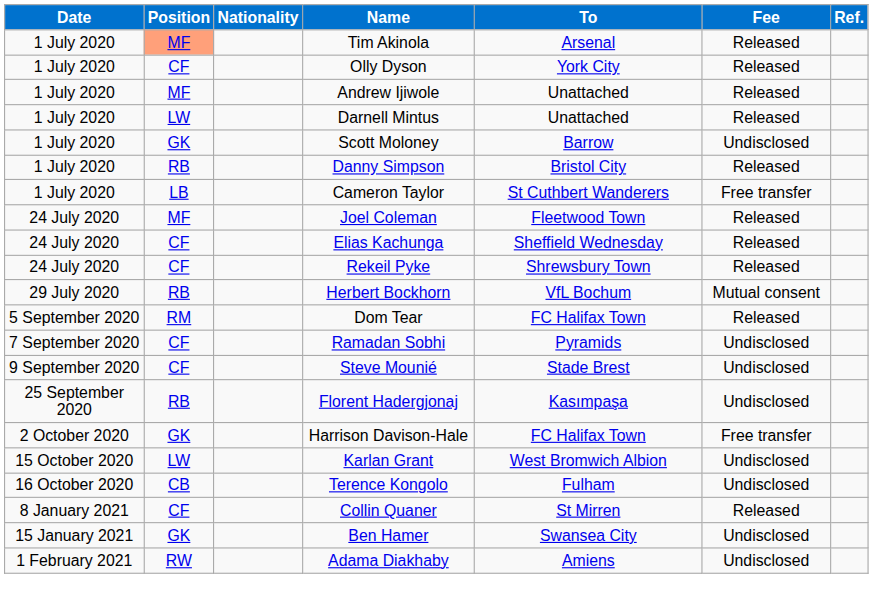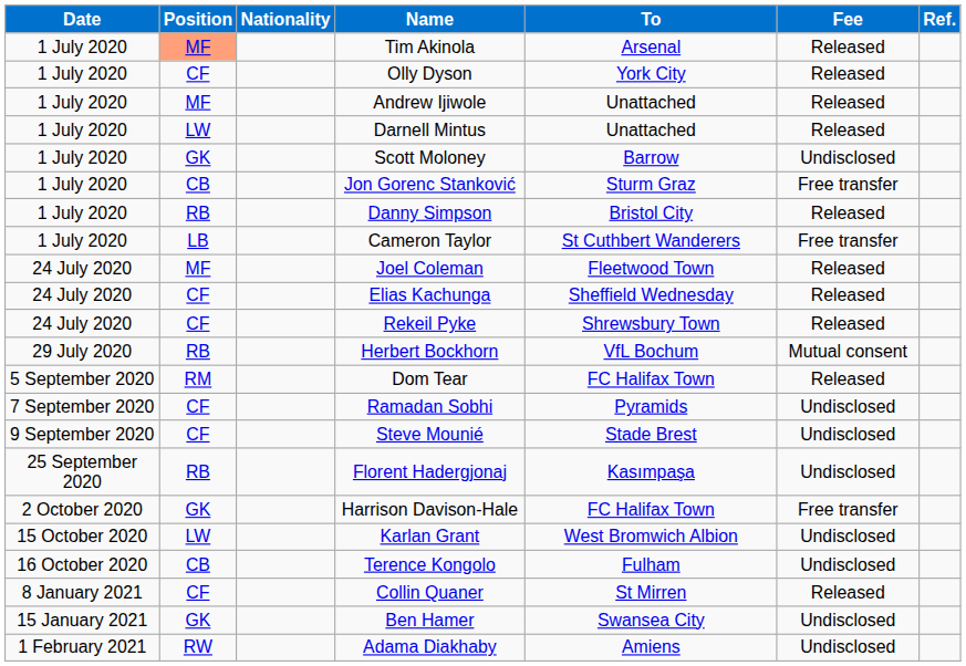 <table class="wikitable"  style="text-align:center; font-size:90%; ">
 <tr>
 <th style="background:#0072ce; color:#FFFFFF; width:120px;">Date</th>
 <th style="background:#0072ce; color:#FFFFFF; width:50px;">Position</th>
 <th style="background:#0072ce; color:#FFFFFF; width:50px;">Nationality</th>
 <th style="background:#0072ce; color:#FFFFFF; width:150px;">Name</th>
 <th style="background:#0072ce; color:#FFFFFF; width:200px;">To</th>
 <th style="background:#0072ce; color:#FFFFFF; width:110px;">Fee</th>
 <th style="background:#0072ce; color:#FFFFFF; width:25px;">Ref.</th>
 </tr>
 <tr>
 <td>1 July 2020</td>
 <td style="background: lightsalmon;"><a href='#'>MF</a></td>
 <td></td>
 <td>Tim Akinola</td>
 <td> <a href='#'>Arsenal</a></td>
 <td>Released</td>
 <td></td>
 </tr>
 <tr>
 <td>1 July 2020</td>
 <td><a href='#'>CF</a></td>
 <td></td>
 <td>Olly Dyson</td>
 <td> <a href='#'>York City</a></td>
 <td>Released</td>
 <td></td>
 </tr>
 <tr>
 <td>1 July 2020</td>
 <td><a href='#'>MF</a></td>
 <td></td>
 <td>Andrew Ijiwole</td>
 <td> Unattached</td>
 <td>Released</td>
 <td></td>
 </tr>
 <tr>
 <td>1 July 2020</td>
 <td><a href='#'>LW</a></td>
 <td></td>
 <td>Darnell Mintus</td>
 <td> Unattached</td>
 <td>Released</td>
 <td></td>
 </tr>
 <tr>
 <td>1 July 2020</td>
 <td><a href='#'>GK</a></td>
 <td></td>
 <td>Scott Moloney</td>
 <td> <a href='#'>Barrow</a></td>
 <td>Undisclosed</td>
+<td></td>
+</tr>
+<tr>
+<td>1 July 2020</td>
+<td><a href='#'>CB</a></td>
+<td></td>
+<td><a href='#'>Jon Gorenc Stanković</a></td>
+<td> <a href='#'>Sturm Graz</a></td>
+<td>Free transfer</td>
 <td></td>
 </tr>
 <tr>
 <td>1 July 2020</td>
 <td><a href='#'>RB</a></td>
 <td></td>
 <td><a href='#'>Danny Simpson</a></td>
 <td> <a href='#'>Bristol City</a></td>
 <td>Released</td>
 <td></td>
 </tr>
 <tr>
 <td>1 July 2020</td>
 <td><a href='#'>LB</a></td>
 <td></td>
 <td>Cameron Taylor</td>
 <td> <a href='#'>St Cuthbert Wanderers</a></td>
 <td>Free transfer</td>
 <td></td>
 </tr>
 <tr>
 <td>24 July 2020</td>
 <td><a href='#'>MF</a></td>
 <td></td>
 <td><a href='#'>Joel Coleman</a></td>
 <td> <a href='#'>Fleetwood Town</a></td>
 <td>Released</td>
 <td></td>
 </tr>
 <tr>
 <td>24 July 2020</td>
 <td><a href='#'>CF</a></td>
 <td></td>
 <td><a href='#'>Elias Kachunga</a></td>
 <td> <a href='#'>Sheffield Wednesday</a></td>
 <td>Released</td>
 <td></td>
 </tr>
 <tr>
 <td>24 July 2020</td>
 <td><a href='#'>CF</a></td>
 <td></td>
 <td><a href='#'>Rekeil Pyke</a></td>
 <td> <a href='#'>Shrewsbury Town</a></td>
 <td>Released</td>
 <td></td>
 </tr>
 <tr>
 <td>29 July 2020</td>
 <td><a href='#'>RB</a></td>
 <td></td>
 <td><a href='#'>Herbert Bockhorn</a></td>
 <td> <a href='#'>VfL Bochum</a></td>
 <td>Mutual consent</td>
 <td></td>
 </tr>
 <tr>
 <td>5 September 2020</td>
 <td><a href='#'>RM</a></td>
 <td></td>
 <td>Dom Tear</td>
 <td> <a href='#'>FC Halifax Town</a></td>
 <td>Released</td>
 <td></td>
 </tr>
 <tr>
 <td>7 September 2020</td>
 <td><a href='#'>CF</a></td>
 <td></td>
 <td><a href='#'>Ramadan Sobhi</a></td>
 <td> <a href='#'>Pyramids</a></td>
 <td>Undisclosed</td>
 <td></td>
 </tr>
 <tr>
 <td>9 September 2020</td>
 <td><a href='#'>CF</a></td>
 <td></td>
 <td><a href='#'>Steve Mounié</a></td>
 <td> <a href='#'>Stade Brest</a></td>
 <td>Undisclosed</td>
 <td></td>
 </tr>
 <tr>
 <td>25 September 2020</td>
 <td><a href='#'>RB</a></td>
 <td></td>
 <td><a href='#'>Florent Hadergjonaj</a></td>
 <td> <a href='#'>Kasımpaşa</a></td>
 <td>Undisclosed</td>
 <td></td>
 </tr>
 <tr>
 <td>2 October 2020</td>
 <td><a href='#'>GK</a></td>
 <td></td>
 <td>Harrison Davison-Hale</td>
 <td> <a href='#'>FC Halifax Town</a></td>
 <td>Free transfer</td>
 <td></td>
 </tr>
 <tr>
 <td>15 October 2020</td>
 <td><a href='#'>LW</a></td>
 <td></td>
 <td><a href='#'>Karlan Grant</a></td>
 <td> <a href='#'>West Bromwich Albion</a></td>
 <td>Undisclosed</td>
 <td></td>
 </tr>
 <tr>
 <td>16 October 2020</td>
 <td><a href='#'>CB</a></td>
 <td></td>
 <td><a href='#'>Terence Kongolo</a></td>
 <td> <a href='#'>Fulham</a></td>
 <td>Undisclosed</td>
 <td></td>
 </tr>
 <tr>
 <td>8 January 2021</td>
 <td><a href='#'>CF</a></td>
 <td></td>
 <td><a href='#'>Collin Quaner</a></td>
 <td> <a href='#'>St Mirren</a></td>
 <td>Released</td>
 <td></td>
 </tr>
 <tr>
 <td>15 January 2021</td>
 <td><a href='#'>GK</a></td>
 <td></td>
 <td><a href='#'>Ben Hamer</a></td>
 <td> <a href='#'>Swansea City</a></td>
 <td>Undisclosed</td>
 <td></td>
 </tr>
 <tr>
 <td>1 February 2021</td>
 <td><a href='#'>RW</a></td>
 <td></td>
 <td><a href='#'>Adama Diakhaby</a></td>
 <td> <a href='#'>Amiens</a></td>
 <td>Undisclosed</td>
 <td></td>
 </tr>
 </table>
